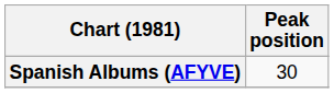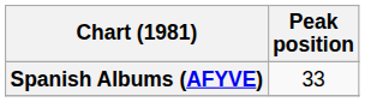 <table class="wikitable sortable plainrowheaders">
 <tr>
 <th>Chart (1981)</th>
 <th>Peak<br>position</th>
 </tr>
 <tr>
 </tr>
 <tr>
 </tr>
 <tr>
 </tr>
 <tr>
 <th scope="row">Spanish Albums (<a href='#'>AFYVE</a>)</th>
-<td align="center">30</td>
+<td align="center">33</td>
 </tr>
 <tr>
 </tr>
 <tr>
 </tr>
 </table>
